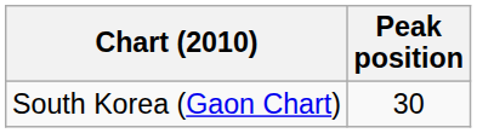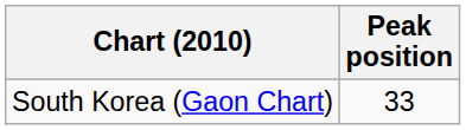 <table class="wikitable sortable" border="1">
 <tr>
 <th scope="col">Chart (2010)</th>
 <th scope="col">Peak<br>position</th>
 </tr>
 <tr>
 <td>South Korea (<a href='#'>Gaon Chart</a>)</td>
-<td align="center">30</td>
+<td align="center">33</td>
 </tr>
 </table>
